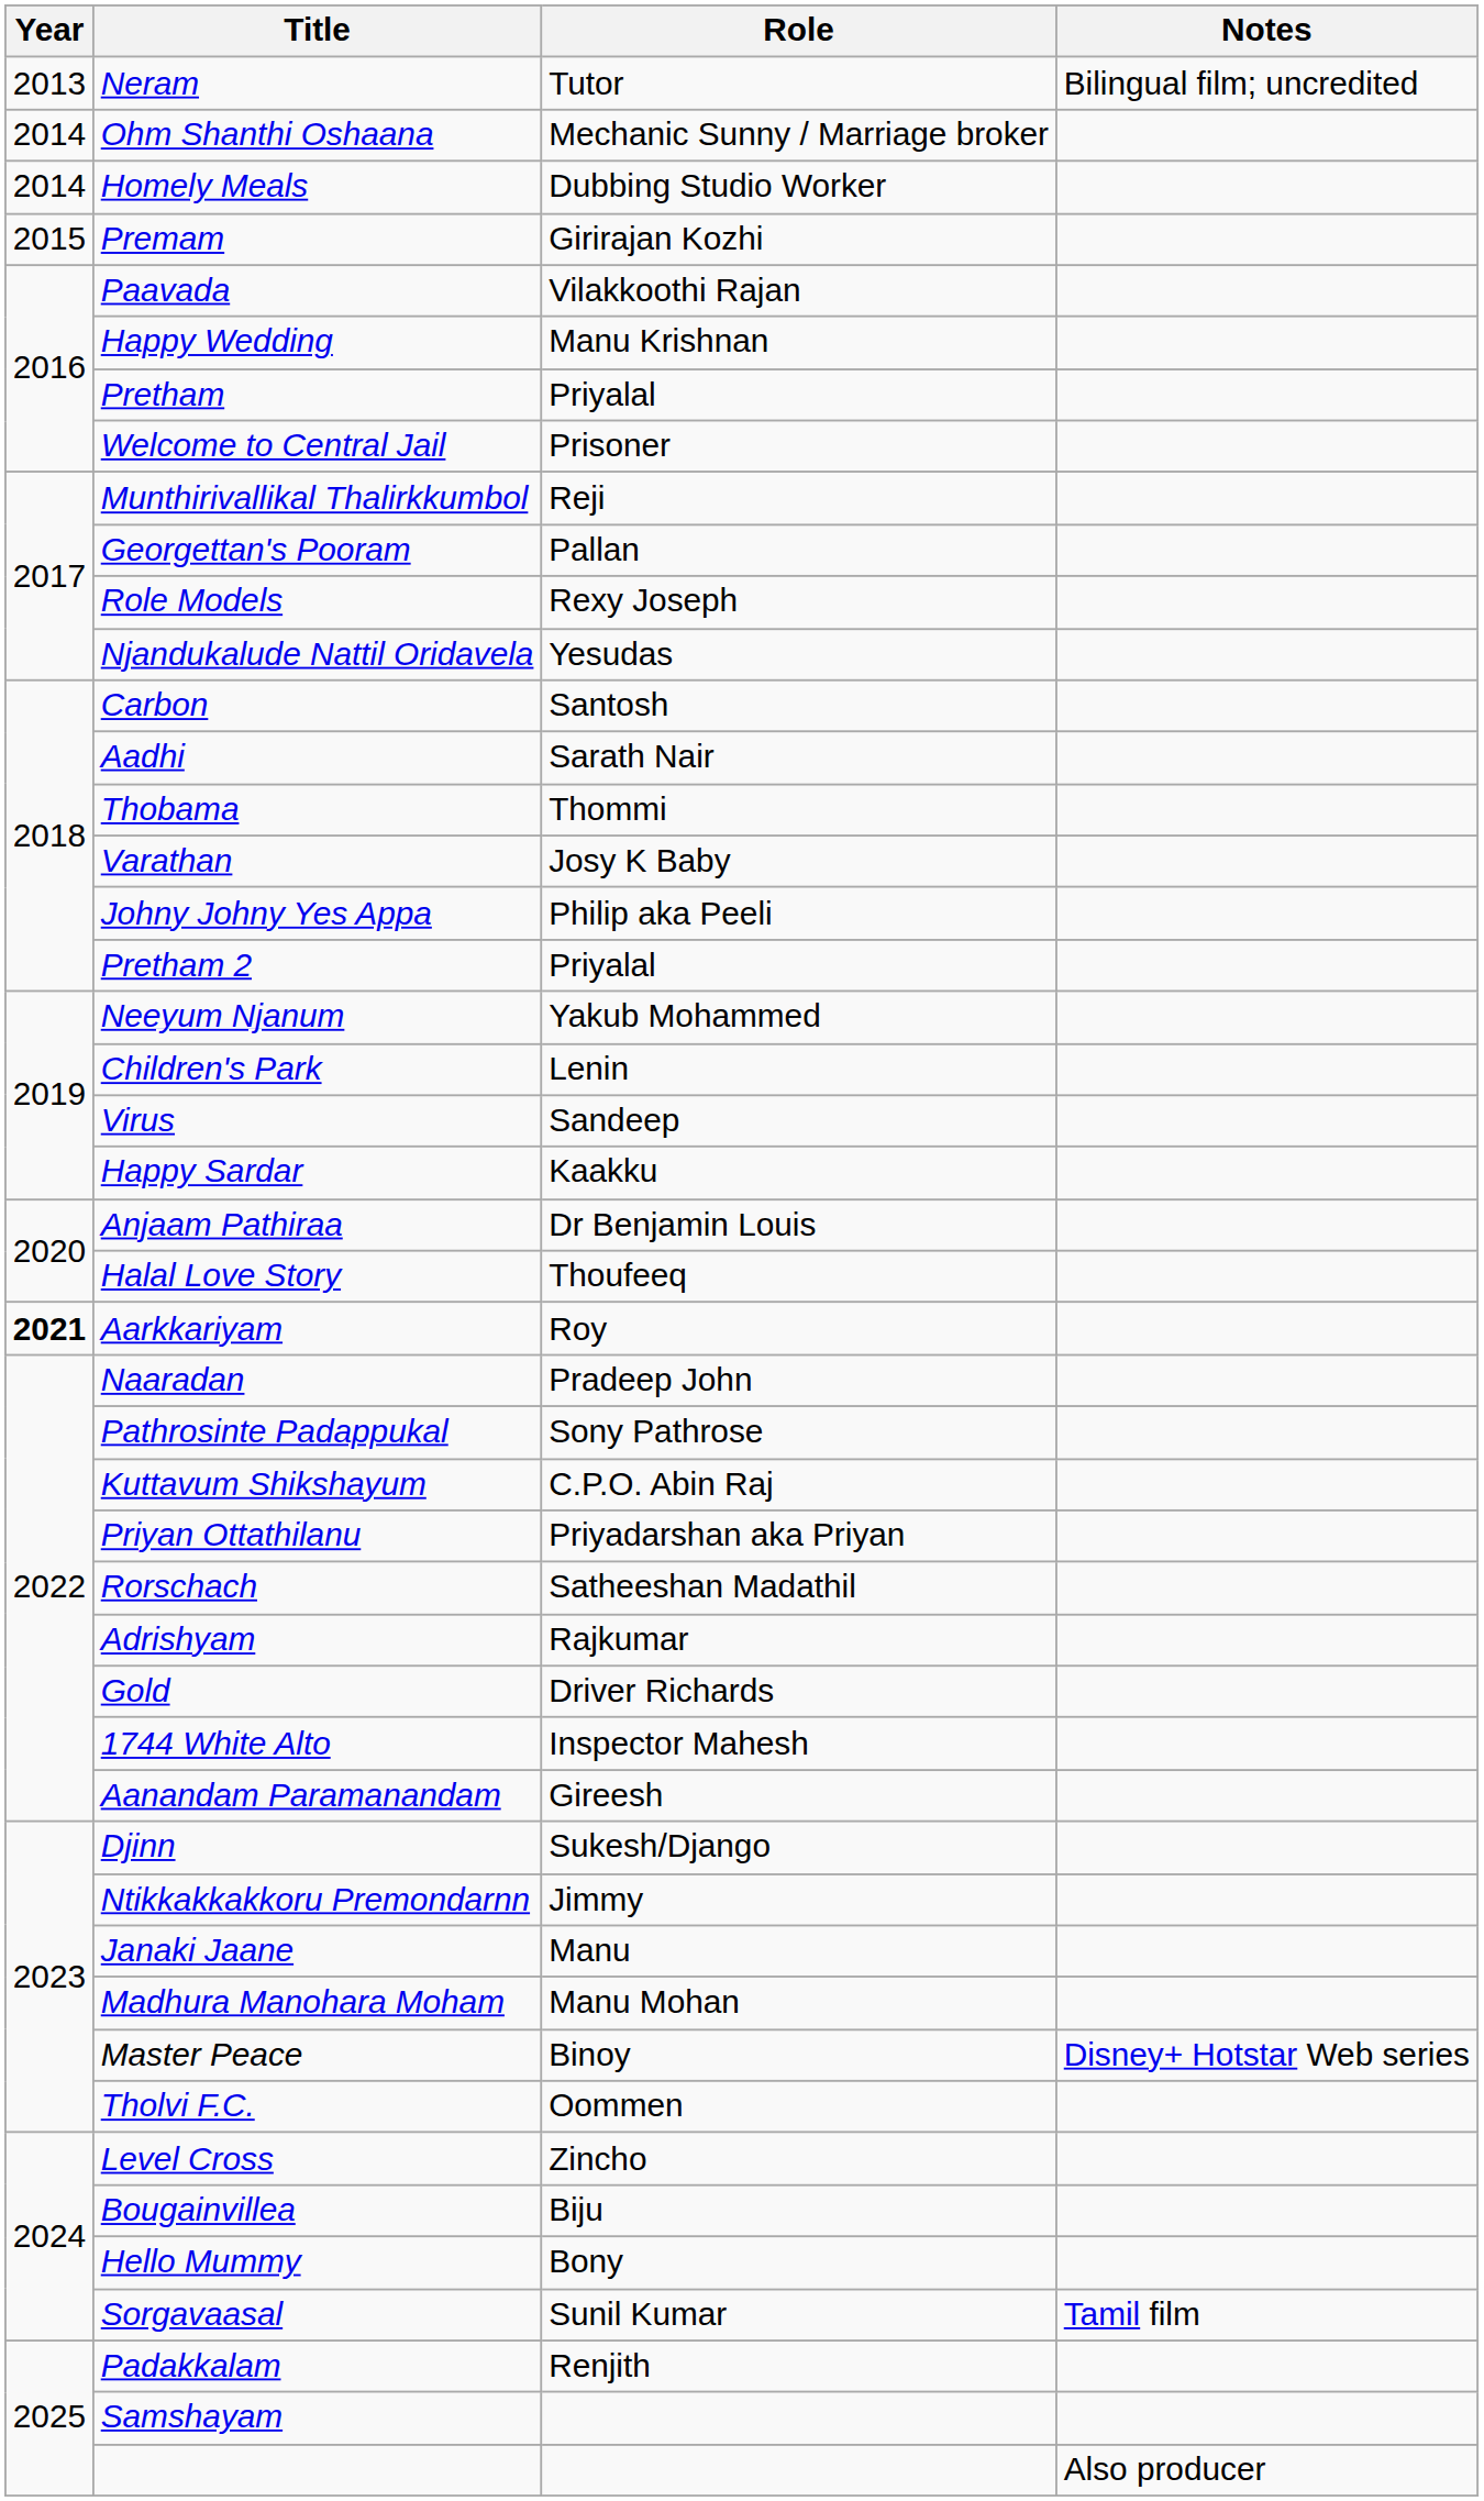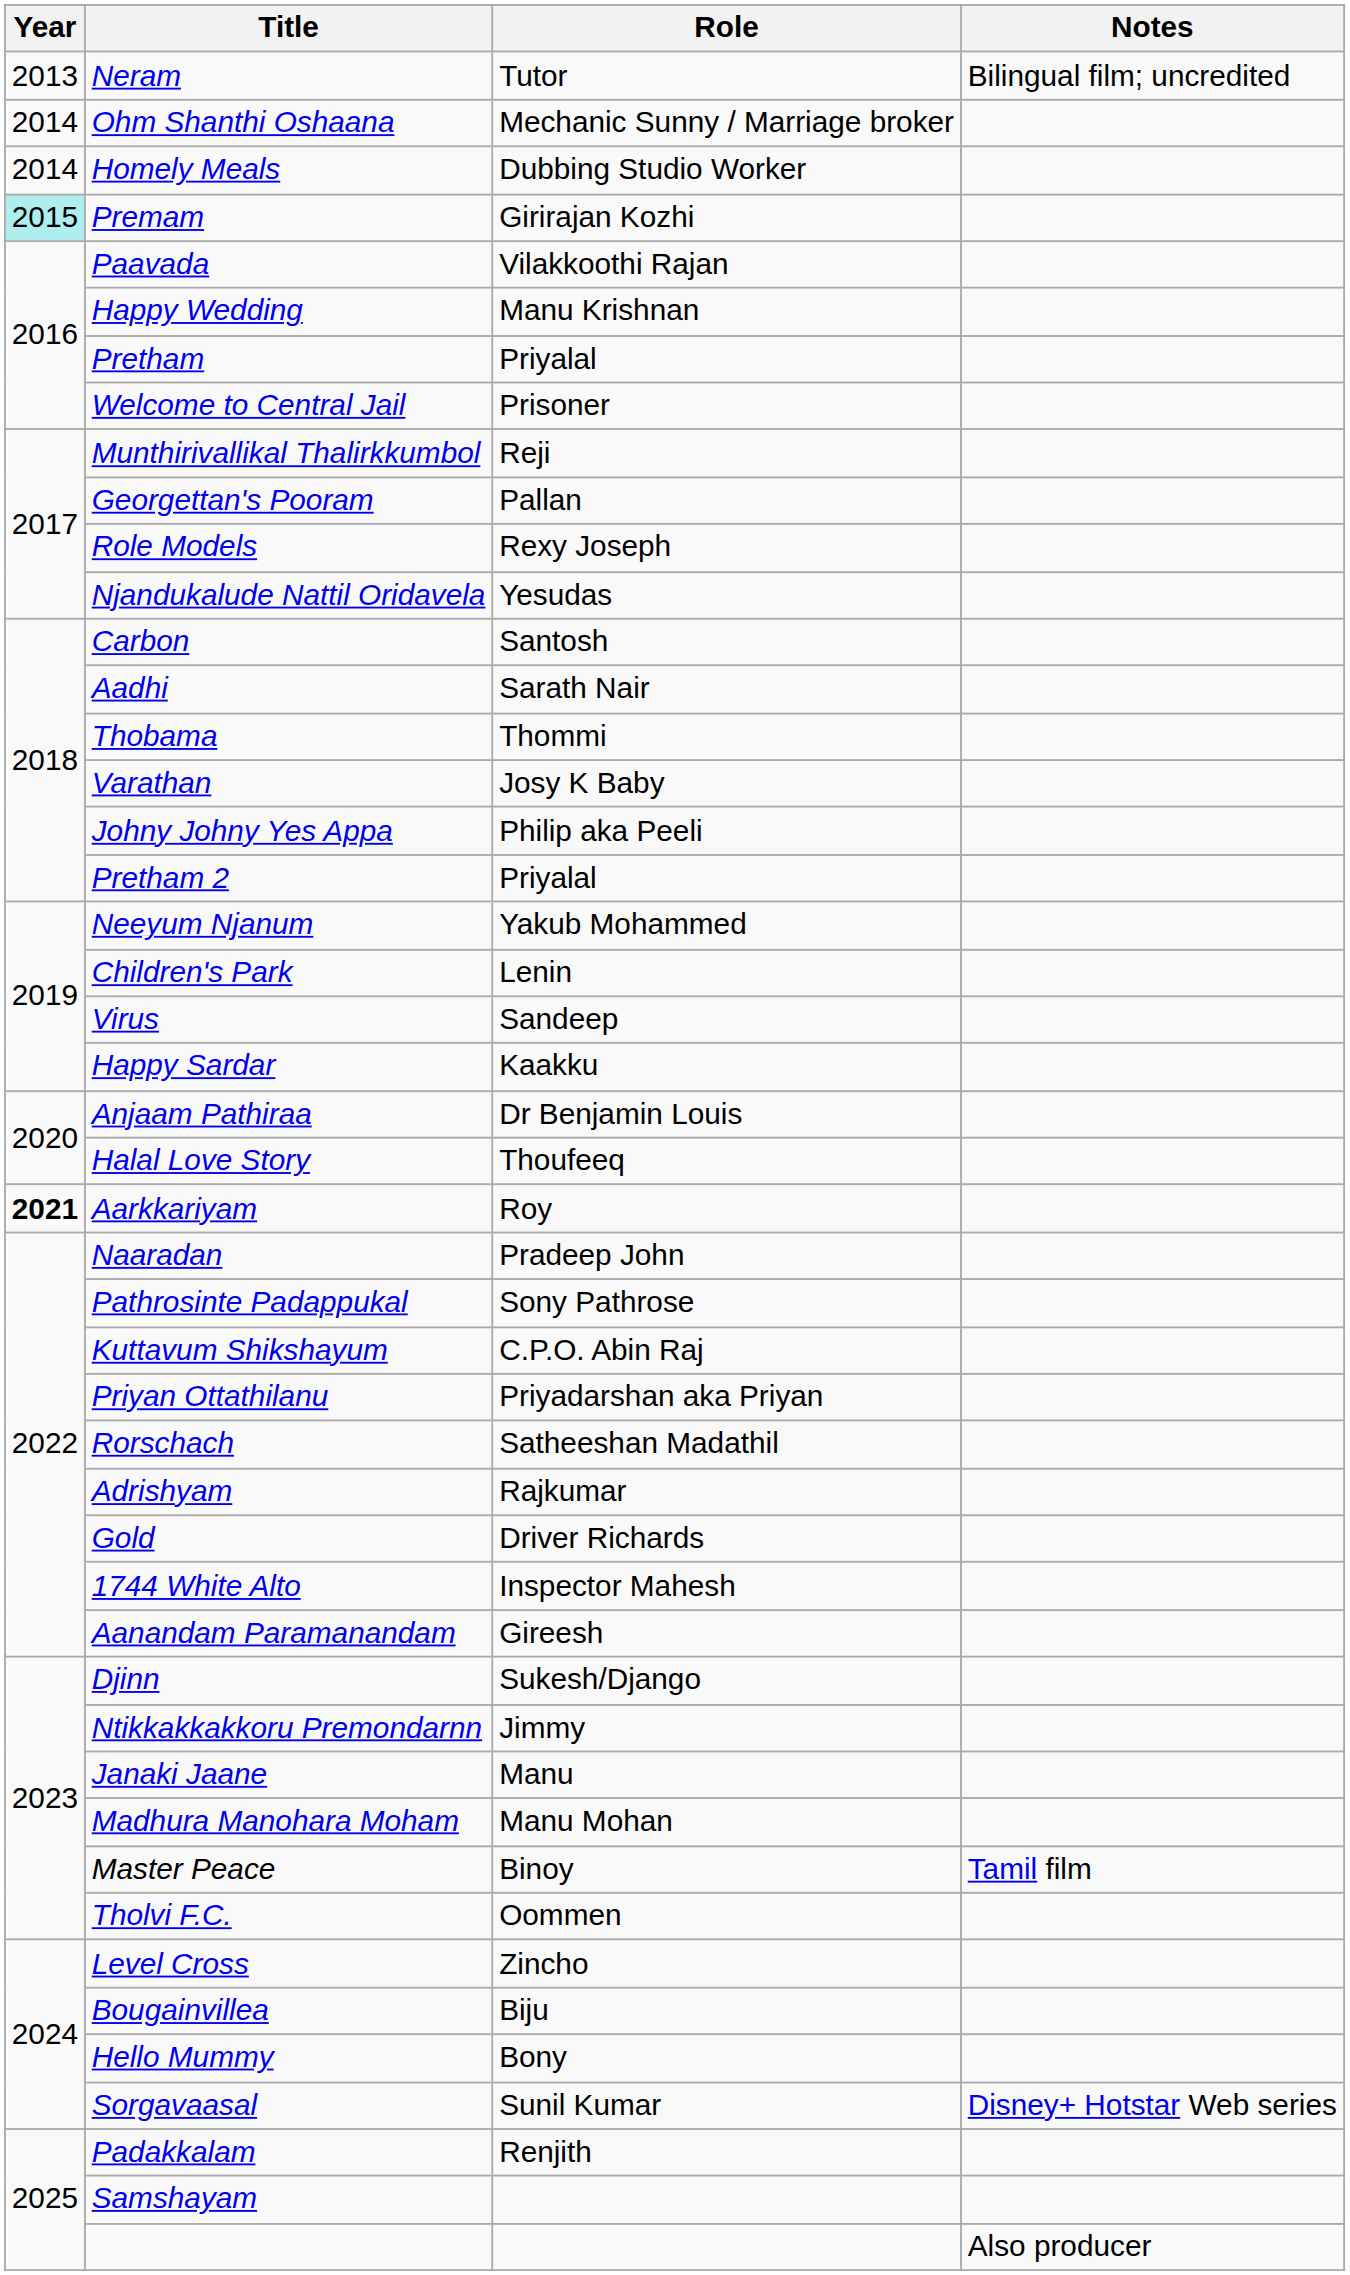 <table class="wikitable sortable">
 <tr>
 <th>Year</th>
 <th>Title</th>
 <th>Role</th>
 <th class="unsortable">Notes</th>
 </tr>
 <tr>
 <td>2013</td>
 <td><em><a href='#'>Neram</a></em></td>
 <td>Tutor</td>
 <td>Bilingual film; uncredited</td>
 </tr>
 <tr>
 <td>2014</td>
 <td><em><a href='#'>Ohm Shanthi Oshaana</a></em></td>
 <td>Mechanic Sunny / Marriage broker</td>
 <td></td>
 </tr>
 <tr>
 <td>2014</td>
 <td><em><a href='#'>Homely Meals</a></em></td>
 <td>Dubbing Studio Worker</td>
 <td></td>
 </tr>
 <tr>
-<td>2015</td>
+<td style="background: paleturquoise;">2015</td>
 <td><em><a href='#'>Premam</a></em></td>
 <td>Girirajan Kozhi</td>
 <td></td>
 </tr>
 <tr>
 <td rowspan="4">2016</td>
 <td><em><a href='#'>Paavada</a></em></td>
 <td>Vilakkoothi Rajan</td>
 <td></td>
 </tr>
 <tr>
 <td><em><a href='#'>Happy Wedding</a></em></td>
 <td>Manu Krishnan</td>
 <td></td>
 </tr>
 <tr>
 <td><em><a href='#'>Pretham</a></em></td>
 <td>Priyalal</td>
 <td></td>
 </tr>
 <tr>
 <td><em><a href='#'>Welcome to Central Jail</a></em></td>
 <td>Prisoner</td>
 <td></td>
 </tr>
 <tr>
 <td rowspan="4">2017</td>
 <td><em><a href='#'>Munthirivallikal Thalirkkumbol </a></em></td>
 <td>Reji</td>
 <td></td>
 </tr>
 <tr>
 <td><em><a href='#'>Georgettan's Pooram </a></em></td>
 <td>Pallan</td>
 <td></td>
 </tr>
 <tr>
 <td><em><a href='#'>Role Models</a></em></td>
 <td>Rexy Joseph</td>
 <td></td>
 </tr>
 <tr>
 <td><em><a href='#'>Njandukalude Nattil Oridavela</a></em></td>
 <td>Yesudas</td>
 <td></td>
 </tr>
 <tr>
 <td rowspan="6">2018</td>
 <td><em><a href='#'>Carbon</a></em></td>
 <td>Santosh</td>
 <td></td>
 </tr>
 <tr>
 <td><em><a href='#'>Aadhi</a></em></td>
 <td>Sarath Nair</td>
 <td></td>
 </tr>
 <tr>
 <td><em><a href='#'>Thobama</a></em></td>
 <td>Thommi</td>
 <td></td>
 </tr>
 <tr>
 <td><em><a href='#'>Varathan</a></em></td>
 <td>Josy K Baby</td>
 <td></td>
 </tr>
 <tr Negative role>
 <td><em><a href='#'>Johny Johny Yes Appa</a></em></td>
 <td>Philip aka Peeli</td>
 <td></td>
 </tr>
 <tr>
 <td><em><a href='#'>Pretham 2</a></em></td>
 <td>Priyalal</td>
 <td></td>
 </tr>
 <tr>
 <td rowspan="4">2019</td>
 <td><em><a href='#'>Neeyum Njanum</a></em></td>
 <td>Yakub Mohammed</td>
 <td></td>
 </tr>
 <tr>
 <td><em><a href='#'>Children's Park</a></em></td>
 <td>Lenin</td>
 <td></td>
 </tr>
 <tr>
 <td><em><a href='#'>Virus</a></em></td>
 <td>Sandeep</td>
 <td></td>
 </tr>
 <tr>
 <td><em><a href='#'>Happy Sardar</a></em></td>
 <td>Kaakku</td>
 <td></td>
 </tr>
 <tr>
 <td rowspan="2">2020</td>
 <td><em><a href='#'>Anjaam Pathiraa</a></em></td>
 <td>Dr Benjamin Louis</td>
 <td></td>
 </tr>
 <tr>
 <td><em><a href='#'>Halal Love Story</a></em></td>
 <td>Thoufeeq</td>
 <td></td>
 </tr>
 <tr>
 <td><strong>2021</strong></td>
 <td><em><a href='#'>Aarkkariyam</a></em></td>
 <td>Roy</td>
 <td></td>
 </tr>
 <tr>
 <td rowspan="9">2022</td>
 <td><em><a href='#'>Naaradan</a></em></td>
 <td>Pradeep John</td>
 <td></td>
 </tr>
 <tr>
 <td><em><a href='#'>Pathrosinte Padappukal</a></em></td>
 <td>Sony Pathrose</td>
 <td></td>
 </tr>
 <tr>
 <td><em><a href='#'>Kuttavum Shikshayum</a></em></td>
 <td>C.P.O. Abin Raj</td>
 <td></td>
 </tr>
 <tr>
 <td><em><a href='#'>Priyan Ottathilanu</a></em></td>
 <td>Priyadarshan aka Priyan</td>
 <td></td>
 </tr>
 <tr>
 <td><em><a href='#'>Rorschach</a></em></td>
 <td>Satheeshan Madathil</td>
 <td></td>
 </tr>
 <tr>
 <td><em><a href='#'>Adrishyam</a></em></td>
 <td>Rajkumar</td>
 <td></td>
 </tr>
 <tr>
 <td><em><a href='#'>Gold</a></em></td>
 <td>Driver Richards</td>
 <td></td>
 </tr>
 <tr>
 <td><em><a href='#'>1744 White Alto</a></em></td>
 <td>Inspector Mahesh</td>
 <td></td>
 </tr>
 <tr>
 <td><em><a href='#'>Aanandam Paramanandam</a></em></td>
 <td>Gireesh</td>
 <td></td>
 </tr>
 <tr>
 <td rowspan="6">2023</td>
 <td><em><a href='#'>Djinn</a></em></td>
 <td>Sukesh/Django</td>
 <td></td>
 </tr>
 <tr>
 <td><em><a href='#'>Ntikkakkakkoru Premondarnn</a></em></td>
 <td>Jimmy</td>
 <td></td>
 </tr>
 <tr>
 <td><em><a href='#'>Janaki Jaane</a></em></td>
 <td>Manu</td>
 <td></td>
 </tr>
 <tr>
 <td><em><a href='#'>Madhura Manohara Moham</a></em></td>
 <td>Manu Mohan</td>
 <td></td>
 </tr>
 <tr>
 <td><em>Master Peace</em></td>
 <td>Binoy</td>
-<td><a href='#'>Disney+ Hotstar</a> Web series</td>
+<td><a href='#'>Tamil</a> film</td>
 </tr>
 <tr>
 <td><em><a href='#'>Tholvi F.C.</a></em></td>
 <td>Oommen</td>
 <td></td>
 </tr>
 <tr>
 <td rowspan=4>2024</td>
 <td><em><a href='#'>Level Cross</a></em></td>
 <td>Zincho</td>
 <td></td>
 </tr>
 <tr>
 <td><em><a href='#'>Bougainvillea</a></em></td>
 <td>Biju</td>
 <td></td>
 </tr>
 <tr>
 <td><em><a href='#'>Hello Mummy</a></em></td>
 <td>Bony</td>
 <td></td>
 </tr>
 <tr>
 <td><em><a href='#'>Sorgavaasal</a></em></td>
 <td>Sunil Kumar</td>
-<td><a href='#'>Tamil</a> film</td>
+<td><a href='#'>Disney+ Hotstar</a> Web series</td>
 </tr>
 <tr>
 <td rowspan=3>2025</td>
 <td><em><a href='#'>Padakkalam</a></em></td>
 <td>Renjith</td>
 <td></td>
 </tr>
 <tr>
 <td><em><a href='#'>Samshayam</a></em></td>
 <td></td>
 <td></td>
 </tr>
 <tr>
 <td></td>
 <td></td>
 <td>Also producer</td>
 </tr>
 <tr>
 </tr>
 </table>
